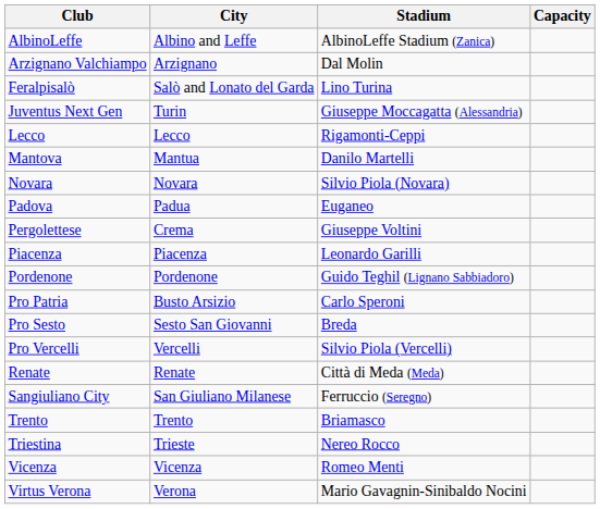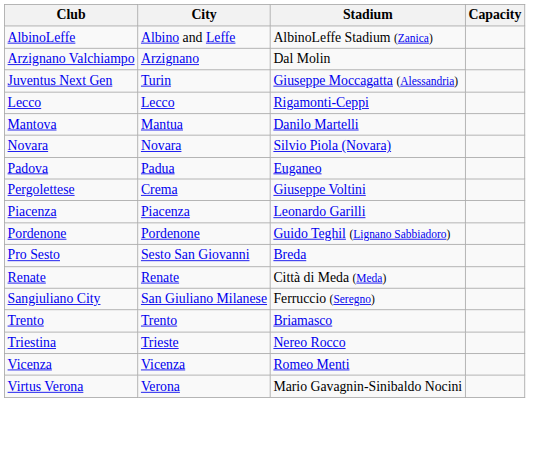 <table class="wikitable sortable">
 <tr>
 <th>Club</th>
 <th>City</th>
 <th>Stadium</th>
 <th>Capacity</th>
 </tr>
 <tr>
 <td><a href='#'>AlbinoLeffe</a></td>
 <td><a href='#'>Albino</a> and <a href='#'>Leffe</a></td>
 <td>AlbinoLeffe Stadium <small>(<a href='#'>Zanica</a>)</small></td>
 <td></td>
 </tr>
 <tr>
 <td><a href='#'>Arzignano Valchiampo</a></td>
 <td><a href='#'>Arzignano</a></td>
 <td>Dal Molin</td>
-<td></td>
-</tr>
-<tr>
-<td><a href='#'>Feralpisalò</a></td>
-<td><a href='#'>Salò</a> and <a href='#'>Lonato del Garda</a></td>
-<td><a href='#'>Lino Turina</a></td>
 <td></td>
 </tr>
 <tr>
 <td><a href='#'>Juventus Next Gen</a></td>
 <td><a href='#'>Turin</a></td>
 <td><a href='#'>Giuseppe Moccagatta</a> <small>(<a href='#'>Alessandria</a>)</small></td>
 <td></td>
 </tr>
 <tr>
 <td><a href='#'>Lecco</a></td>
 <td><a href='#'>Lecco</a></td>
 <td><a href='#'>Rigamonti-Ceppi</a></td>
 <td></td>
 </tr>
 <tr>
 <td><a href='#'>Mantova</a></td>
 <td><a href='#'>Mantua</a></td>
 <td><a href='#'>Danilo Martelli</a></td>
 <td></td>
 </tr>
 <tr>
 <td><a href='#'>Novara</a></td>
 <td><a href='#'>Novara</a></td>
 <td><a href='#'>Silvio Piola (Novara)</a></td>
 <td></td>
 </tr>
 <tr>
 <td><a href='#'>Padova</a></td>
 <td><a href='#'>Padua</a></td>
 <td><a href='#'>Euganeo</a></td>
 <td></td>
 </tr>
 <tr>
 <td><a href='#'>Pergolettese</a></td>
 <td><a href='#'>Crema</a></td>
 <td><a href='#'>Giuseppe Voltini</a></td>
 <td></td>
 </tr>
 <tr>
 <td><a href='#'>Piacenza</a></td>
 <td><a href='#'>Piacenza</a></td>
 <td><a href='#'>Leonardo Garilli</a></td>
 <td></td>
 </tr>
 <tr>
 <td><a href='#'>Pordenone</a></td>
 <td><a href='#'>Pordenone</a></td>
 <td><a href='#'>Guido Teghil</a> <small>(<a href='#'>Lignano Sabbiadoro</a>)</small></td>
 <td></td>
 </tr>
 <tr>
-<td><a href='#'>Pro Patria</a></td>
-<td><a href='#'>Busto Arsizio</a></td>
-<td><a href='#'>Carlo Speroni</a></td>
-<td></td>
-</tr>
-<tr>
 <td><a href='#'>Pro Sesto</a></td>
 <td><a href='#'>Sesto San Giovanni</a></td>
 <td><a href='#'>Breda</a></td>
-<td></td>
-</tr>
-<tr>
-<td><a href='#'>Pro Vercelli</a></td>
-<td><a href='#'>Vercelli</a></td>
-<td><a href='#'>Silvio Piola (Vercelli)</a></td>
 <td></td>
 </tr>
 <tr>
 <td><a href='#'>Renate</a></td>
 <td><a href='#'>Renate</a></td>
 <td>Città di Meda <small>(<a href='#'>Meda</a>)</small></td>
 <td></td>
 </tr>
 <tr>
 <td><a href='#'>Sangiuliano City</a></td>
 <td><a href='#'>San Giuliano Milanese</a></td>
 <td>Ferruccio <small>(<a href='#'>Seregno</a>)</small></td>
 <td></td>
 </tr>
 <tr>
 <td><a href='#'>Trento</a></td>
 <td><a href='#'>Trento</a></td>
 <td><a href='#'>Briamasco</a></td>
 <td></td>
 </tr>
 <tr>
 <td><a href='#'>Triestina</a></td>
 <td><a href='#'>Trieste</a></td>
 <td><a href='#'>Nereo Rocco</a></td>
 <td></td>
 </tr>
 <tr>
 <td><a href='#'>Vicenza</a></td>
 <td><a href='#'>Vicenza</a></td>
 <td><a href='#'>Romeo Menti</a></td>
 <td></td>
 </tr>
 <tr>
 <td><a href='#'>Virtus Verona</a></td>
 <td><a href='#'>Verona</a></td>
 <td>Mario Gavagnin-Sinibaldo Nocini</td>
 <td></td>
 </tr>
 </table>
